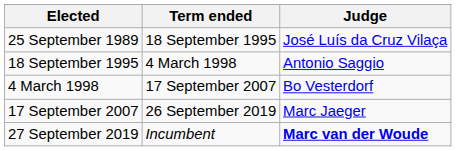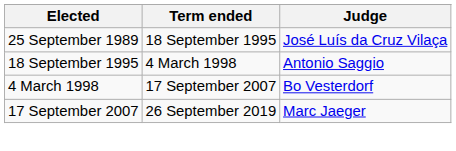 <table class="wikitable">
 <tr>
 </tr>
 <tr>
 <th>Elected</th>
 <th>Term ended</th>
 <th>Judge</th>
 </tr>
 <tr>
 <td>25 September 1989</td>
 <td>18 September 1995</td>
 <td> <a href='#'>José Luís da Cruz Vilaça</a></td>
 </tr>
 <tr>
 <td>18 September 1995</td>
 <td>4 March 1998</td>
 <td> <a href='#'>Antonio Saggio</a></td>
 </tr>
 <tr>
 <td>4 March 1998</td>
 <td>17 September 2007</td>
 <td> <a href='#'>Bo Vesterdorf</a></td>
 </tr>
 <tr>
 <td>17 September 2007</td>
 <td>26 September 2019</td>
 <td> <a href='#'>Marc Jaeger</a></td>
 </tr>
-<tr>
-<td>27 September 2019</td>
-<td><em>Incumbent</em></td>
-<td><strong> <a href='#'>Marc van der Woude</a></strong></td>
-</tr>
 </table>
